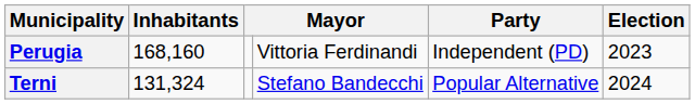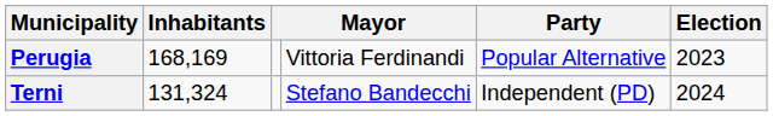 <table class="wikitable" border="1">
 <tr>
 <th scope="col">Municipality</th>
 <th colspan=1>Inhabitants</th>
 <th colspan=2>Mayor</th>
 <th colspan=1>Party</th>
 <th colspan=1>Election</th>
 </tr>
 <tr>
 <th scope="row" style="text-align: left;"><a href='#'>Perugia</a></th>
-<td>168,160</td>
+<td>168,169</td>
 <td></td>
 <td>Vittoria Ferdinandi</td>
-<td>Independent (<a href='#'>PD</a>)</td>
+<td><a href='#'>Popular Alternative</a></td>
 <td>2023</td>
 </tr>
 <tr>
 <th scope="row" style="text-align: left;"><a href='#'>Terni</a></th>
 <td>131,324</td>
 <td></td>
 <td><a href='#'>Stefano Bandecchi</a></td>
-<td><a href='#'>Popular Alternative</a></td>
+<td>Independent (<a href='#'>PD</a>)</td>
 <td>2024</td>
 </tr>
 </table>
